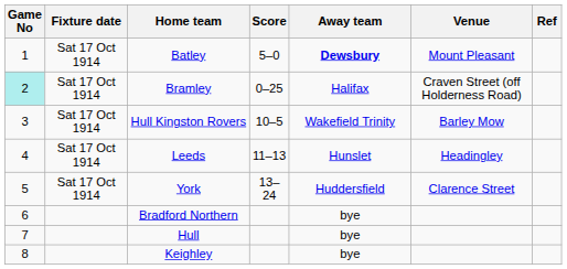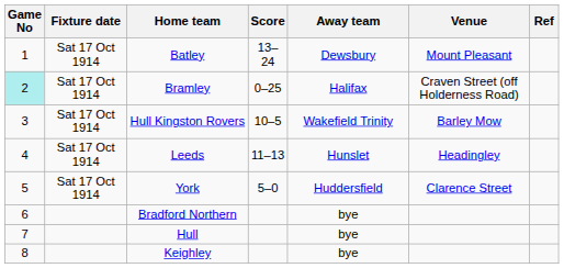 <table class="wikitable" style="text-align:center;">
 <tr>
 <th width=20 abbr="No">Game No</th>
 <th width=100 abbr="Date">Fixture date</th>
 <th width=150 abbr="Home team">Home team</th>
 <th width=20 abbr="Score">Score</th>
 <th width=150 abbr="Away team">Away team</th>
 <th width=150 abbr="Venue">Venue</th>
 <th width=30 abbr="Ref">Ref</th>
 </tr>
 <tr>
 <td>1</td>
 <td>Sat 17 Oct 1914</td>
 <td><a href='#'>Batley</a></td>
-<td>5–0</td>
-<td><strong><a href='#'>Dewsbury</a></strong></td>
+<td>13–24</td>
+<td><a href='#'>Dewsbury</a></td>
 <td><a href='#'>Mount Pleasant</a></td>
 <td></td>
 </tr>
 <tr>
 <td style="background: paleturquoise;">2</td>
 <td>Sat 17 Oct 1914</td>
 <td><a href='#'>Bramley</a></td>
 <td>0–25</td>
 <td><a href='#'>Halifax</a></td>
 <td>Craven Street (off Holderness Road)</td>
 <td></td>
 </tr>
 <tr>
 <td>3</td>
 <td>Sat 17 Oct 1914</td>
 <td><a href='#'>Hull Kingston Rovers</a></td>
 <td>10–5</td>
 <td><a href='#'>Wakefield Trinity</a></td>
 <td><a href='#'>Barley Mow</a></td>
 <td></td>
 </tr>
 <tr>
 <td>4</td>
 <td>Sat 17 Oct 1914</td>
 <td><a href='#'>Leeds</a></td>
 <td>11–13</td>
 <td><a href='#'>Hunslet</a></td>
 <td><a href='#'>Headingley</a></td>
 <td></td>
 </tr>
 <tr>
 <td>5</td>
 <td>Sat 17 Oct 1914</td>
 <td><a href='#'>York</a></td>
-<td>13–24</td>
+<td>5–0</td>
 <td><a href='#'>Huddersfield</a></td>
 <td><a href='#'>Clarence Street</a></td>
 <td></td>
 </tr>
 <tr>
 <td>6</td>
 <td></td>
 <td><a href='#'>Bradford Northern</a></td>
 <td></td>
 <td>bye</td>
 <td></td>
 <td></td>
 </tr>
 <tr>
 <td>7</td>
 <td></td>
 <td><a href='#'>Hull</a></td>
 <td></td>
 <td>bye</td>
 <td></td>
 <td></td>
 </tr>
 <tr>
 <td>8</td>
 <td></td>
 <td><a href='#'>Keighley</a></td>
 <td></td>
 <td>bye</td>
 <td></td>
 <td></td>
 </tr>
 </table>
